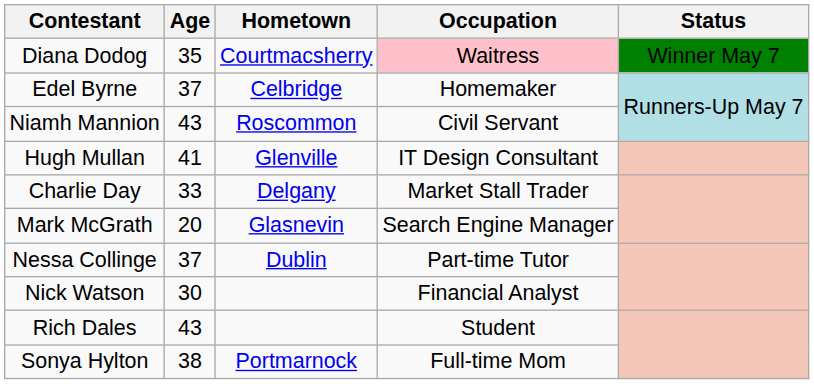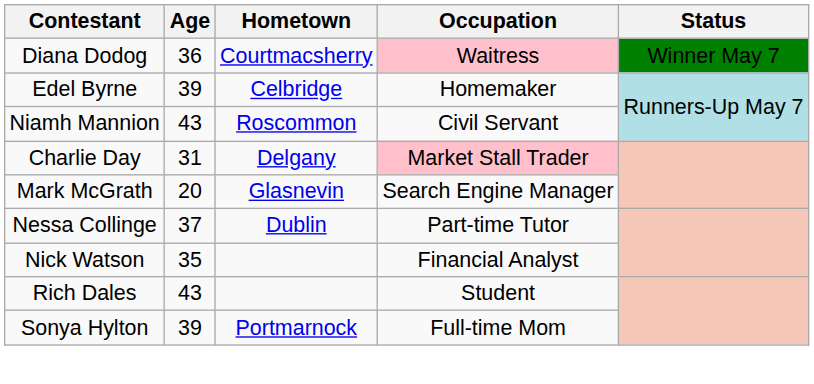 <table class="wikitable sortable" style="text-align:center">
 <tr>
 <th>Contestant</th>
 <th>Age</th>
 <th>Hometown</th>
 <th>Occupation</th>
 <th>Status</th>
 </tr>
 <tr>
 <td>Diana Dodog</td>
-<td>35</td>
+<td>36</td>
 <td><a href='#'>Courtmacsherry</a></td>
 <td style="background: pink;">Waitress</td>
 <td style="background:green;"><span>Winner May 7</span></td>
 </tr>
 <tr>
 <td>Edel Byrne</td>
-<td>37</td>
+<td>39</td>
 <td><a href='#'>Celbridge</a></td>
 <td>Homemaker</td>
 <td style="background:#B0E0E6;" rowspan="2">Runners-Up May 7</td>
 </tr>
 <tr>
 <td>Niamh Mannion</td>
 <td>43</td>
 <td><a href='#'>Roscommon</a></td>
 <td>Civil Servant</td>
 </tr>
 <tr>
-<td>Hugh Mullan</td>
-<td>41</td>
-<td><a href='#'>Glenville</a></td>
-<td>IT Design Consultant</td>
-<td style="background:#f4c7b8; text-align:center;"></td>
-</tr>
-<tr>
 <td>Charlie Day</td>
-<td>33</td>
+<td>31</td>
 <td><a href='#'>Delgany</a></td>
-<td>Market Stall Trader</td>
+<td style="background: pink;">Market Stall Trader</td>
 <td style="background:#f4c7b8; text-align:center;" rowspan="2"></td>
 </tr>
 <tr>
 <td>Mark McGrath</td>
 <td>20</td>
 <td><a href='#'>Glasnevin</a></td>
 <td>Search Engine Manager</td>
 </tr>
 <tr>
 <td>Nessa Collinge</td>
 <td>37</td>
 <td><a href='#'>Dublin</a></td>
 <td>Part-time Tutor</td>
 <td style="background:#f4c7b8; text-align:center;" rowspan="2"></td>
 </tr>
 <tr>
 <td>Nick Watson</td>
-<td>30</td>
+<td>35</td>
 <td></td>
 <td>Financial Analyst</td>
 </tr>
 <tr>
 <td>Rich Dales</td>
 <td>43</td>
 <td></td>
 <td>Student</td>
 <td style="background:#f4c7b8; text-align:center;" rowspan="2"></td>
 </tr>
 <tr>
 <td>Sonya Hylton</td>
-<td>38</td>
+<td>39</td>
 <td><a href='#'>Portmarnock</a></td>
 <td>Full-time Mom</td>
 </tr>
 </table>
